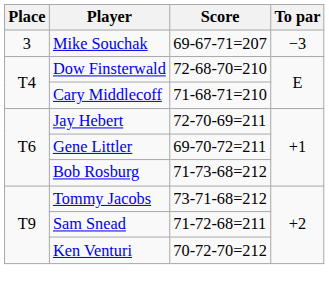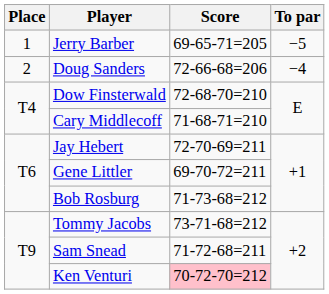 <table class=wikitable>
 <tr>
 <th>Place</th>
 <th>Player</th>
 <th>Score</th>
 <th>To par</th>
 </tr>
 <tr>
-<td align=center>3</td>
-<td> <a href='#'>Mike Souchak</a></td>
-<td>69-67-71=207</td>
-<td align=center>−3</td>
+<td align=center>1</td>
+<td> <a href='#'>Jerry Barber</a></td>
+<td>69-65-71=205</td>
+<td align=center>−5</td>
+</tr>
+<tr>
+<td align=center>2</td>
+<td> <a href='#'>Doug Sanders</a></td>
+<td>72-66-68=206</td>
+<td align=center>−4</td>
 </tr>
 <tr>
 <td rowspan=2 align=center>T4</td>
 <td> <a href='#'>Dow Finsterwald</a></td>
 <td>72-68-70=210</td>
 <td rowspan=2 align=center>E</td>
 </tr>
 <tr>
 <td> <a href='#'>Cary Middlecoff</a></td>
 <td>71-68-71=210</td>
 </tr>
 <tr>
 <td rowspan=3 align=center>T6</td>
 <td> <a href='#'>Jay Hebert</a></td>
 <td>72-70-69=211</td>
 <td rowspan=3 align=center>+1</td>
 </tr>
 <tr>
 <td> <a href='#'>Gene Littler</a></td>
 <td>69-70-72=211</td>
 </tr>
 <tr>
 <td> <a href='#'>Bob Rosburg</a></td>
 <td>71-73-68=212</td>
 </tr>
 <tr>
 <td rowspan=3 align=center>T9</td>
 <td> <a href='#'>Tommy Jacobs</a></td>
 <td>73-71-68=212</td>
 <td rowspan=3 align=center>+2</td>
 </tr>
 <tr>
 <td> <a href='#'>Sam Snead</a></td>
 <td>71-72-68=211</td>
 </tr>
 <tr>
 <td> <a href='#'>Ken Venturi</a></td>
-<td>70-72-70=212</td>
+<td style="background: pink;">70-72-70=212</td>
 </tr>
 </table>
